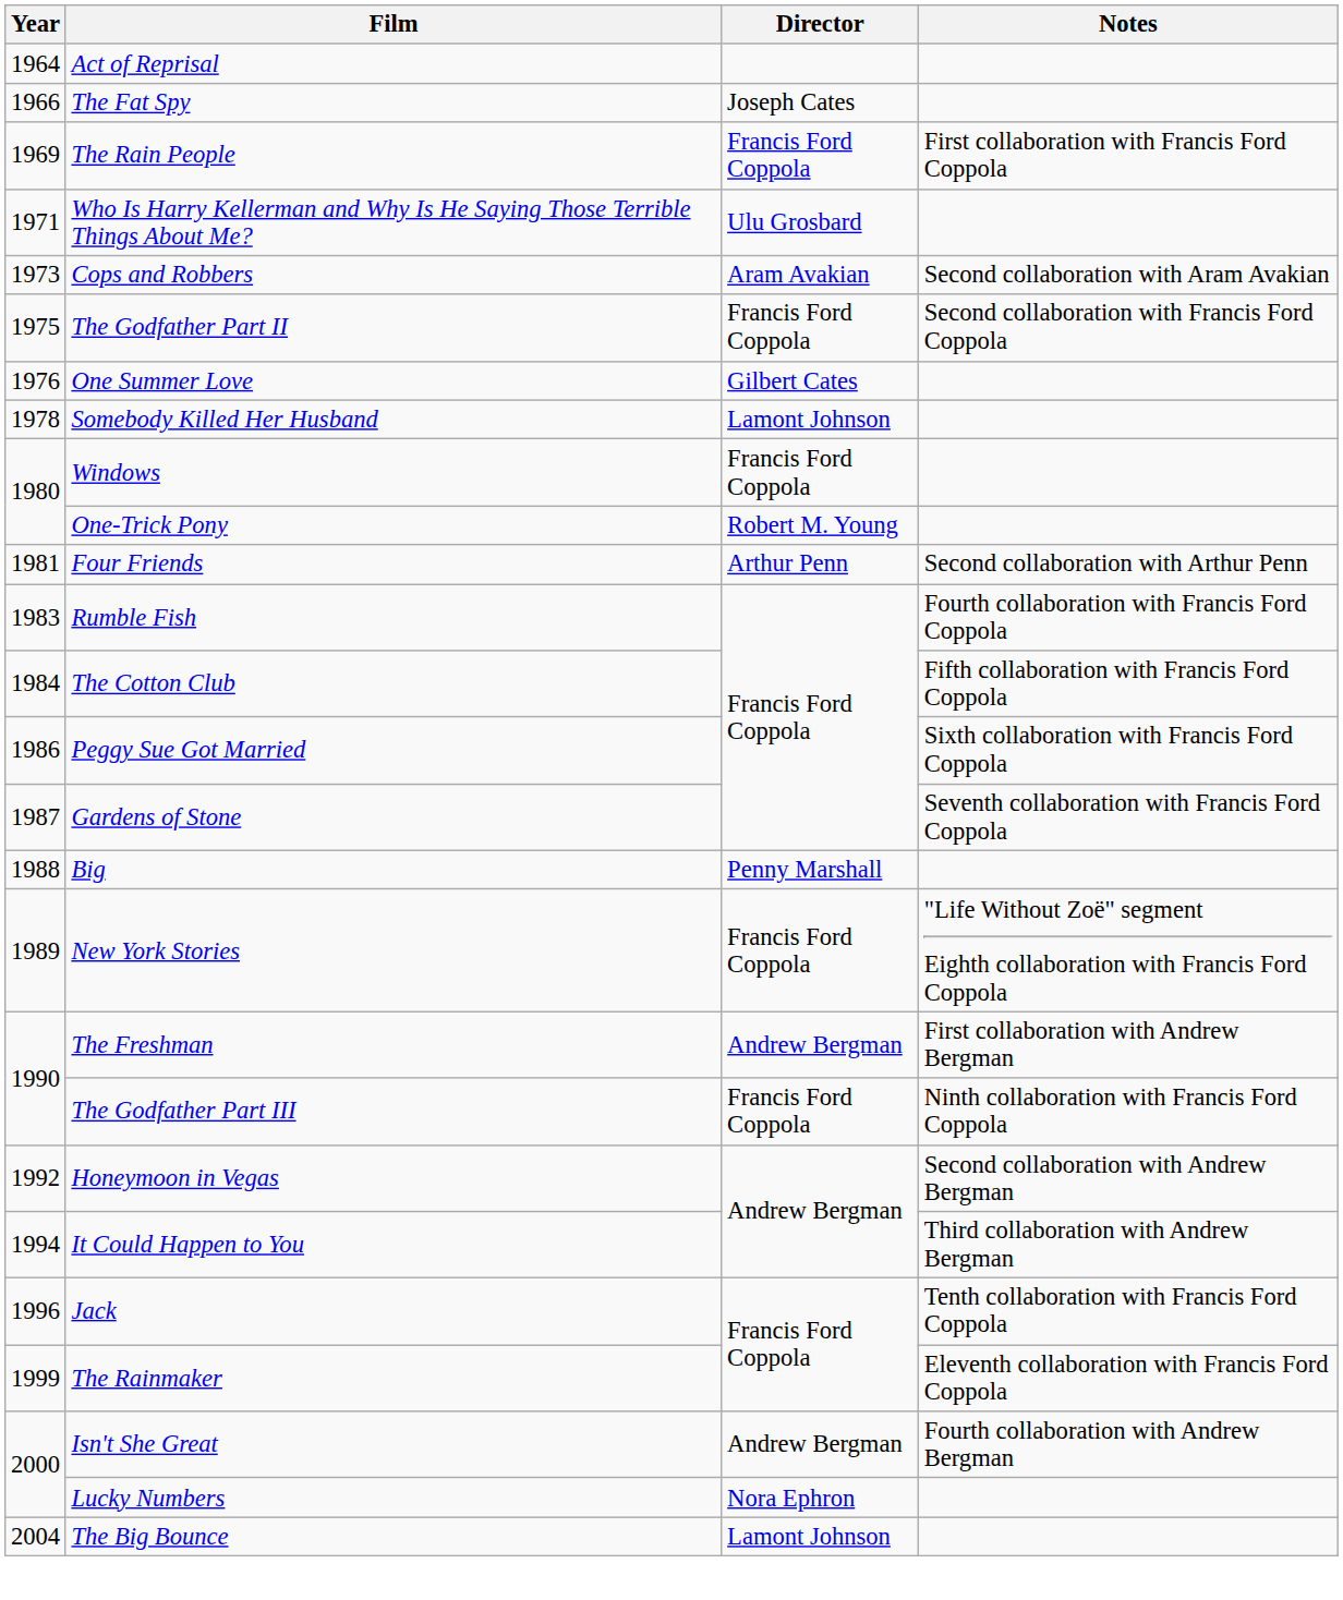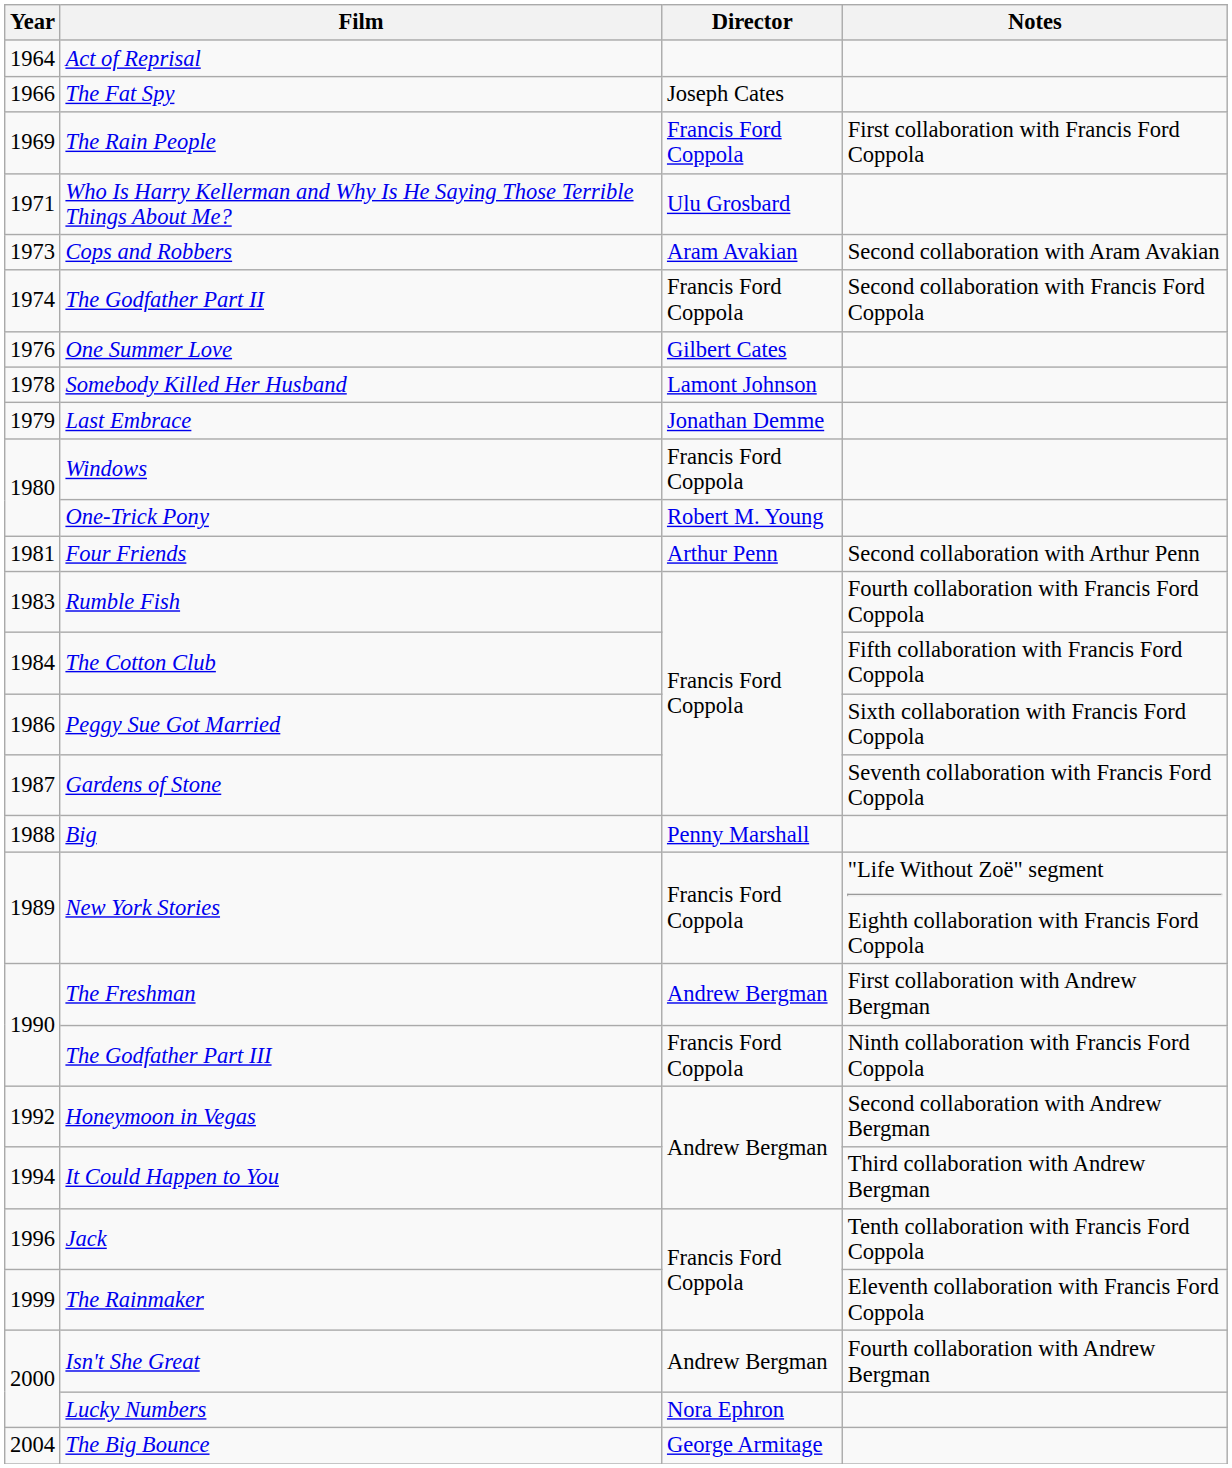 <table class="wikitable">
 <tr>
 <th>Year</th>
 <th>Film</th>
 <th>Director</th>
 <th>Notes</th>
 </tr>
 <tr>
 <td>1964</td>
 <td><em><a href='#'>Act of Reprisal</a></em></td>
 <td></td>
 <td></td>
 </tr>
 <tr>
 <td>1966</td>
 <td><em><a href='#'>The Fat Spy</a></em></td>
 <td>Joseph Cates</td>
 <td></td>
 </tr>
 <tr>
 <td>1969</td>
 <td><em><a href='#'>The Rain People</a></em></td>
 <td><a href='#'>Francis Ford Coppola</a></td>
 <td>First collaboration with Francis Ford Coppola</td>
 </tr>
 <tr>
 <td>1971</td>
 <td><em><a href='#'>Who Is Harry Kellerman and Why Is He Saying Those Terrible Things About Me?</a></em></td>
 <td><a href='#'>Ulu Grosbard</a></td>
 <td></td>
 </tr>
 <tr>
 <td>1973</td>
 <td><em><a href='#'>Cops and Robbers</a></em></td>
 <td><a href='#'>Aram Avakian</a></td>
 <td>Second collaboration with Aram Avakian</td>
 </tr>
 <tr>
-<td>1975</td>
+<td>1974</td>
 <td><em><a href='#'>The Godfather Part II</a></em></td>
 <td>Francis Ford Coppola</td>
 <td>Second collaboration with Francis Ford Coppola</td>
 </tr>
 <tr>
 <td>1976</td>
 <td><em><a href='#'>One Summer Love</a></em></td>
 <td><a href='#'>Gilbert Cates</a></td>
 <td></td>
 </tr>
 <tr>
 <td>1978</td>
 <td><em><a href='#'>Somebody Killed Her Husband</a></em></td>
 <td><a href='#'>Lamont Johnson</a></td>
+<td></td>
+</tr>
+<tr>
+<td>1979</td>
+<td><em><a href='#'>Last Embrace</a></em></td>
+<td><a href='#'>Jonathan Demme</a></td>
 <td></td>
 </tr>
 <tr>
 <td rowspan=2>1980</td>
 <td><em><a href='#'>Windows</a></em></td>
 <td>Francis Ford Coppola</td>
 <td></td>
 </tr>
 <tr>
 <td><em><a href='#'>One-Trick Pony</a></em></td>
 <td><a href='#'>Robert M. Young</a></td>
 <td></td>
 </tr>
 <tr>
 <td>1981</td>
 <td><em><a href='#'>Four Friends</a></em></td>
 <td><a href='#'>Arthur Penn</a></td>
 <td>Second collaboration with Arthur Penn</td>
 </tr>
 <tr>
 <td>1983</td>
 <td><em><a href='#'>Rumble Fish</a></em></td>
 <td rowspan=4>Francis Ford Coppola</td>
 <td>Fourth collaboration with Francis Ford Coppola</td>
 </tr>
 <tr>
 <td>1984</td>
 <td><em><a href='#'>The Cotton Club</a></em></td>
 <td>Fifth collaboration with Francis Ford Coppola</td>
 </tr>
 <tr>
 <td>1986</td>
 <td><em><a href='#'>Peggy Sue Got Married</a></em></td>
 <td>Sixth collaboration with Francis Ford Coppola</td>
 </tr>
 <tr>
 <td>1987</td>
 <td><em><a href='#'>Gardens of Stone</a></em></td>
 <td>Seventh collaboration with Francis Ford Coppola</td>
 </tr>
 <tr>
 <td>1988</td>
 <td><em><a href='#'>Big</a></em></td>
 <td><a href='#'>Penny Marshall</a></td>
 <td></td>
 </tr>
 <tr>
 <td>1989</td>
 <td><em><a href='#'>New York Stories</a></em></td>
 <td>Francis Ford Coppola</td>
 <td>"Life Without Zoë" segment<hr>Eighth collaboration with Francis Ford Coppola</td>
 </tr>
 <tr>
 <td rowspan=2>1990</td>
 <td><em><a href='#'>The Freshman</a></em></td>
 <td><a href='#'>Andrew Bergman</a></td>
 <td>First collaboration with Andrew Bergman</td>
 </tr>
 <tr>
 <td><em><a href='#'>The Godfather Part III</a></em></td>
 <td>Francis Ford Coppola</td>
 <td>Ninth collaboration with Francis Ford Coppola</td>
 </tr>
 <tr>
 <td>1992</td>
 <td><em><a href='#'>Honeymoon in Vegas</a></em></td>
 <td rowspan=2>Andrew Bergman</td>
 <td>Second collaboration with Andrew Bergman</td>
 </tr>
 <tr>
 <td>1994</td>
 <td><em><a href='#'>It Could Happen to You</a></em></td>
 <td>Third collaboration with Andrew Bergman</td>
 </tr>
 <tr>
 <td>1996</td>
 <td><em><a href='#'>Jack</a></em></td>
 <td rowspan=2>Francis Ford Coppola</td>
 <td>Tenth collaboration with Francis Ford Coppola</td>
 </tr>
 <tr>
 <td>1999</td>
 <td><em><a href='#'>The Rainmaker</a></em></td>
 <td>Eleventh collaboration with Francis Ford Coppola</td>
 </tr>
 <tr>
 <td rowspan=2>2000</td>
 <td><em><a href='#'>Isn't She Great</a></em></td>
 <td>Andrew Bergman</td>
 <td>Fourth collaboration with Andrew Bergman</td>
 </tr>
 <tr>
 <td><em><a href='#'>Lucky Numbers</a></em></td>
 <td><a href='#'>Nora Ephron</a></td>
 <td></td>
 </tr>
 <tr>
 <td>2004</td>
 <td><em><a href='#'>The Big Bounce</a></em></td>
-<td><a href='#'>Lamont Johnson</a></td>
+<td><a href='#'>George Armitage</a></td>
 <td></td>
 </tr>
 </table>
